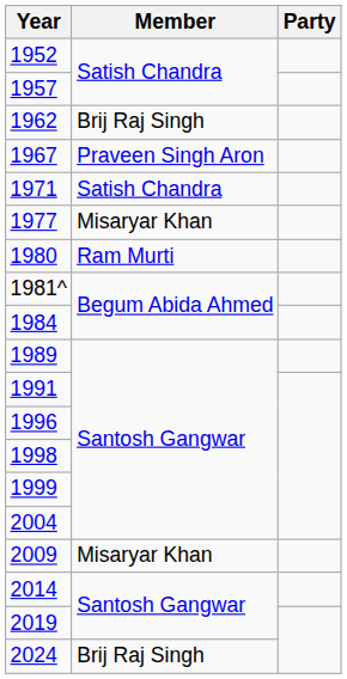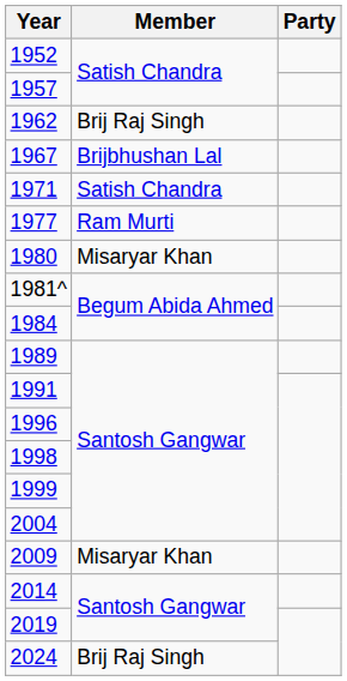 <table class="wikitable sortable">
 <tr>
 <th>Year</th>
 <th>Member</th>
 <th colspan="2">Party</th>
 </tr>
 <tr>
 <td><a href='#'>1952</a></td>
 <td rowspan="2"><a href='#'>Satish Chandra</a></td>
 <td></td>
 </tr>
 <tr>
 <td><a href='#'>1957</a></td>
 </tr>
 <tr>
 <td><a href='#'>1962</a></td>
 <td>Brij Raj Singh</td>
 <td></td>
 </tr>
 <tr>
 <td><a href='#'>1967</a></td>
-<td><a href='#'>Praveen Singh Aron</a></td>
+<td><a href='#'>Brijbhushan Lal</a></td>
 </tr>
 <tr>
 <td><a href='#'>1971</a></td>
 <td><a href='#'>Satish Chandra</a></td>
 <td></td>
 </tr>
 <tr>
 <td><a href='#'>1977</a></td>
-<td>Misaryar Khan</td>
+<td><a href='#'>Ram Murti</a></td>
 <td></td>
 </tr>
 <tr>
 <td><a href='#'>1980</a></td>
-<td><a href='#'>Ram Murti</a></td>
+<td>Misaryar Khan</td>
 <td></td>
 </tr>
 <tr>
 <td>1981^</td>
 <td rowspan="2"><a href='#'>Begum Abida Ahmed</a></td>
 <td></td>
 </tr>
 <tr>
 <td><a href='#'>1984</a></td>
 </tr>
 <tr>
 <td><a href='#'>1989</a></td>
 <td rowspan="6"><a href='#'>Santosh Gangwar</a></td>
 <td></td>
 </tr>
 <tr>
 <td><a href='#'>1991</a></td>
 </tr>
 <tr>
 <td><a href='#'>1996</a></td>
 </tr>
 <tr>
 <td><a href='#'>1998</a></td>
 </tr>
 <tr>
 <td><a href='#'>1999</a></td>
 </tr>
 <tr>
 <td><a href='#'>2004</a></td>
 </tr>
 <tr>
 <td><a href='#'>2009</a></td>
 <td>Misaryar Khan</td>
 <td></td>
 </tr>
 <tr>
 <td><a href='#'>2014</a></td>
 <td rowspan="2"><a href='#'>Santosh Gangwar</a></td>
 <td></td>
 </tr>
 <tr>
 <td><a href='#'>2019</a></td>
 </tr>
 <tr>
 <td><a href='#'>2024</a></td>
 <td>Brij Raj Singh</td>
 </tr>
 </table>
